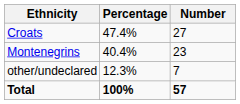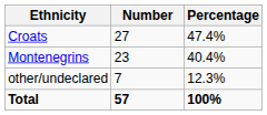 <table class="wikitable">
 <tr>
 <th width="100px">Ethnicity</th>
+<th width="80px">Number</th>
 <th width="80px">Percentage</th>
-<th width="80px">Number</th>
 </tr>
 <tr>
 <td><a href='#'>Croats</a></td>
+<td>27</td>
 <td>47.4%</td>
-<td>27</td>
 </tr>
 <tr>
 <td><a href='#'>Montenegrins</a></td>
+<td>23</td>
 <td>40.4%</td>
-<td>23</td>
 </tr>
 <tr>
 <td>other/undeclared</td>
+<td>7</td>
 <td>12.3%</td>
-<td>7</td>
 </tr>
 <tr>
 <td><strong>Total</strong></td>
+<td><strong>57</strong></td>
 <td><strong>100%</strong></td>
-<td><strong>57</strong></td>
 </tr>
 </table>
